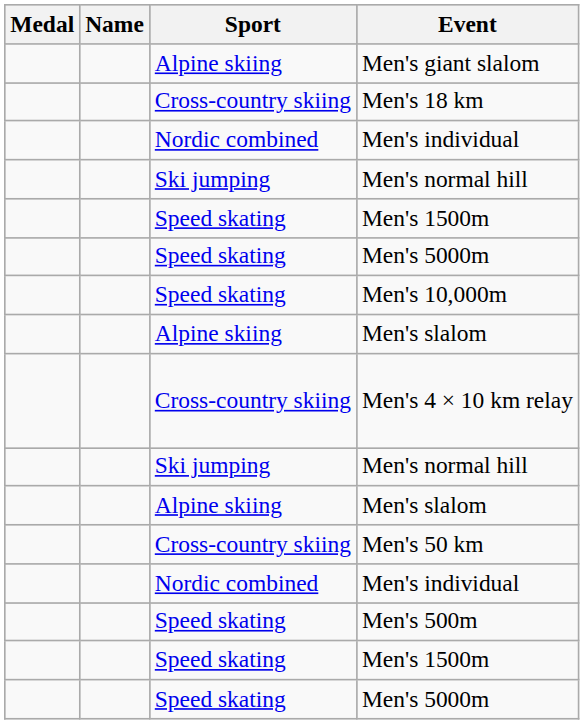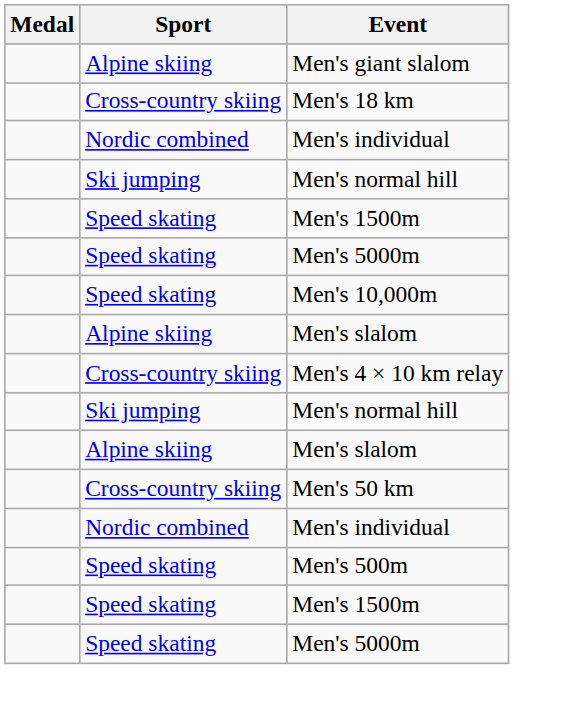 <table class="wikitable sortable" style="font-size:90%">
 <tr>
 <th>Medal</th>
-<th>Name</th>
 <th>Sport</th>
 <th>Event</th>
 </tr>
 <tr>
-<td></td>
 <td></td>
 <td><a href='#'>Alpine skiing</a></td>
 <td>Men's giant slalom</td>
 </tr>
 <tr>
 <td></td>
-<td></td>
 <td><a href='#'>Cross-country skiing</a></td>
 <td>Men's 18 km</td>
 </tr>
 <tr>
-<td></td>
 <td></td>
 <td><a href='#'>Nordic combined</a></td>
 <td>Men's individual</td>
 </tr>
 <tr>
 <td></td>
+<td><a href='#'>Ski jumping</a></td>
+<td>Men's normal hill</td>
+</tr>
+<tr>
+<td></td>
+<td><a href='#'>Speed skating</a></td>
+<td>Men's 1500m</td>
+</tr>
+<tr>
+<td></td>
+<td><a href='#'>Speed skating</a></td>
+<td>Men's 5000m</td>
+</tr>
+<tr>
+<td></td>
+<td><a href='#'>Speed skating</a></td>
+<td>Men's 10,000m</td>
+</tr>
+<tr>
+<td></td>
+<td><a href='#'>Alpine skiing</a></td>
+<td>Men's slalom</td>
+</tr>
+<tr>
+<td></td>
+<td><a href='#'>Cross-country skiing</a></td>
+<td>Men's 4 × 10 km relay</td>
+</tr>
+<tr>
 <td></td>
 <td><a href='#'>Ski jumping</a></td>
 <td>Men's normal hill</td>
 </tr>
 <tr>
 <td></td>
+<td><a href='#'>Alpine skiing</a></td>
+<td>Men's slalom</td>
+</tr>
+<tr>
+<td></td>
+<td><a href='#'>Cross-country skiing</a></td>
+<td>Men's 50 km</td>
+</tr>
+<tr>
+<td></td>
+<td><a href='#'>Nordic combined</a></td>
+<td>Men's individual</td>
+</tr>
+<tr>
+<td></td>
+<td><a href='#'>Speed skating</a></td>
+<td>Men's 500m</td>
+</tr>
+<tr>
 <td></td>
 <td><a href='#'>Speed skating</a></td>
 <td>Men's 1500m</td>
 </tr>
 <tr>
 <td></td>
-<td></td>
-<td><a href='#'>Speed skating</a></td>
-<td>Men's 5000m</td>
-</tr>
-<tr>
-<td></td>
-<td></td>
-<td><a href='#'>Speed skating</a></td>
-<td>Men's 10,000m</td>
-</tr>
-<tr>
-<td></td>
-<td></td>
-<td><a href='#'>Alpine skiing</a></td>
-<td>Men's slalom</td>
-</tr>
-<tr>
-<td></td>
-<td> <br>  <br>  <br> </td>
-<td><a href='#'>Cross-country skiing</a></td>
-<td>Men's 4 × 10 km relay</td>
-</tr>
-<tr>
-<td></td>
-<td></td>
-<td><a href='#'>Ski jumping</a></td>
-<td>Men's normal hill</td>
-</tr>
-<tr>
-<td></td>
-<td></td>
-<td><a href='#'>Alpine skiing</a></td>
-<td>Men's slalom</td>
-</tr>
-<tr>
-<td></td>
-<td></td>
-<td><a href='#'>Cross-country skiing</a></td>
-<td>Men's 50 km</td>
-</tr>
-<tr>
-<td></td>
-<td></td>
-<td><a href='#'>Nordic combined</a></td>
-<td>Men's individual</td>
-</tr>
-<tr>
-<td></td>
-<td></td>
-<td><a href='#'>Speed skating</a></td>
-<td>Men's 500m</td>
-</tr>
-<tr>
-<td></td>
-<td></td>
-<td><a href='#'>Speed skating</a></td>
-<td>Men's 1500m</td>
-</tr>
-<tr>
-<td></td>
-<td></td>
 <td><a href='#'>Speed skating</a></td>
 <td>Men's 5000m</td>
 </tr>
 </table>
